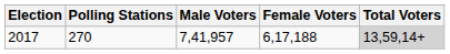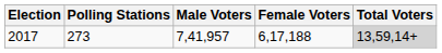 <table class="wikitable">
 <tr>
 <th>Election</th>
 <th>Polling Stations</th>
 <th>Male Voters</th>
 <th>Female Voters</th>
 <th>Total Voters</th>
 </tr>
 <tr>
 <td>2017</td>
-<td>270</td>
+<td>273</td>
 <td>7,41,957</td>
 <td>6,17,188</td>
 <td style="background: lightgrey;">13,59,14+</td>
 </tr>
 </table>
